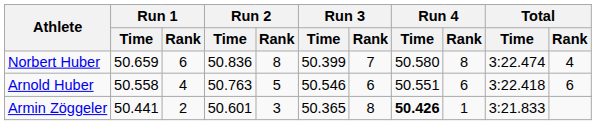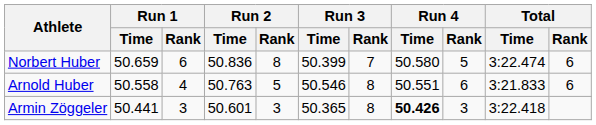 <table class="wikitable" border="1" style="font-size:90%">
 <tr>
 <th rowspan="2">Athlete</th>
 <th colspan="2">Run 1</th>
 <th colspan="2">Run 2</th>
 <th colspan="2">Run 3</th>
 <th colspan="2">Run 4</th>
 <th colspan="2">Total</th>
 </tr>
 <tr>
 <th>Time</th>
 <th>Rank</th>
 <th>Time</th>
 <th>Rank</th>
 <th>Time</th>
 <th>Rank</th>
 <th>Time</th>
 <th>Rank</th>
 <th>Time</th>
 <th>Rank</th>
 </tr>
 <tr>
 <td><a href='#'>Norbert Huber</a></td>
 <td align="center">50.659</td>
 <td align="center">6</td>
 <td align="center">50.836</td>
 <td align="center">8</td>
 <td align="center">50.399</td>
 <td align="center">7</td>
 <td align="center">50.580</td>
-<td align="center">8</td>
+<td align="center">5</td>
 <td align="center">3:22.474</td>
-<td align="center">4</td>
+<td align="center">6</td>
 </tr>
 <tr>
 <td><a href='#'>Arnold Huber</a></td>
 <td align="center">50.558</td>
 <td align="center">4</td>
 <td align="center">50.763</td>
 <td align="center">5</td>
 <td align="center">50.546</td>
-<td align="center">6</td>
+<td align="center">8</td>
 <td align="center">50.551</td>
 <td align="center">6</td>
-<td align="center">3:22.418</td>
+<td align="center">3:21.833</td>
 <td align="center">6</td>
 </tr>
 <tr>
 <td><a href='#'>Armin Zöggeler</a></td>
 <td align="center">50.441</td>
-<td align="center">2</td>
+<td align="center">3</td>
 <td align="center">50.601</td>
 <td align="center">3</td>
 <td align="center">50.365</td>
 <td align="center">8</td>
 <td align="center"><strong>50.426</strong></td>
-<td align="center">1</td>
-<td align="center">3:21.833</td>
+<td align="center">3</td>
+<td align="center">3:22.418</td>
 <td align="center"></td>
 </tr>
 </table>
